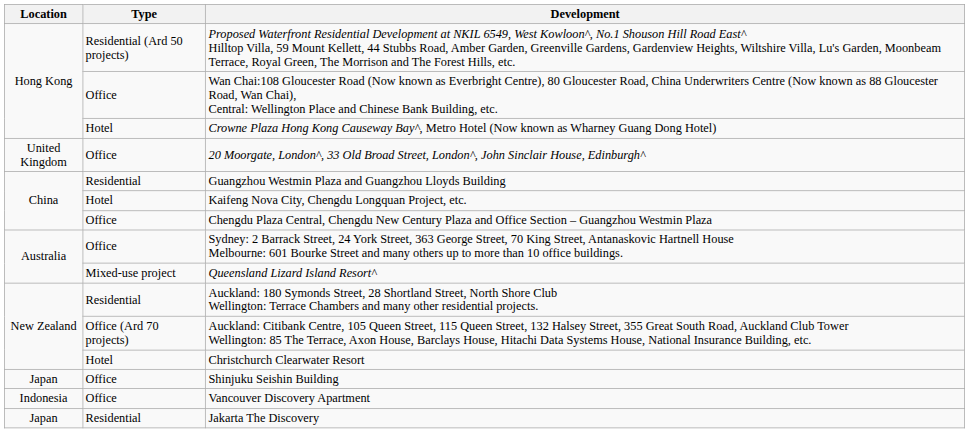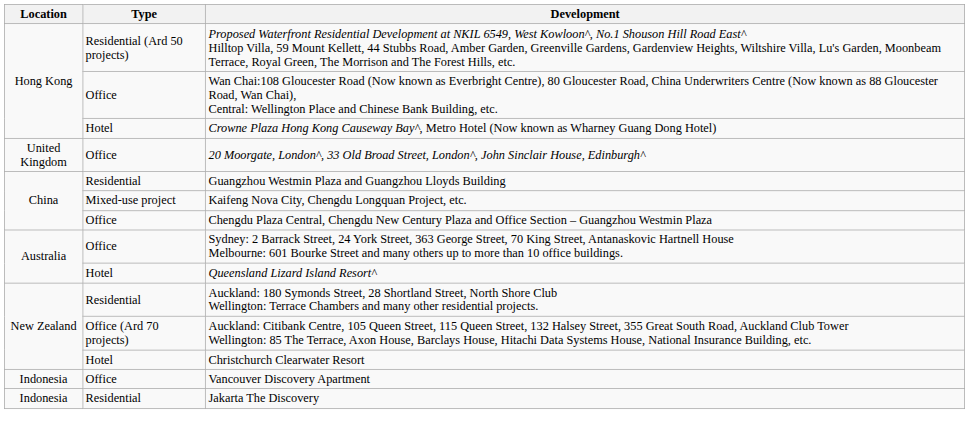 <table class="wikitable" style="text-align: left;">
 <tr>
 <th>Location</th>
 <th>Type</th>
 <th>Development</th>
 </tr>
 <tr>
 <td rowspan=3 style="text-align: center;">Hong Kong</td>
 <td>Residential (Ard 50 projects)</td>
 <td><em>Proposed Waterfront Residential Development at NKIL 6549</em>, <em>West Kowloon^</em>, <em>No.1 Shouson Hill Road East^</em><br>Hilltop Villa, 59 Mount Kellett, 44 Stubbs Road, Amber Garden, Greenville Gardens, Gardenview Heights, Wiltshire Villa, Lu's Garden, Moonbeam Terrace, Royal Green, The Morrison and The Forest Hills, etc.</td>
 </tr>
 <tr>
 <td>Office</td>
 <td>Wan Chai:108 Gloucester Road (Now known as Everbright Centre), 80 Gloucester Road,  China Underwriters Centre (Now known as 88 Gloucester Road, Wan Chai),<br>Central: Wellington Place and Chinese Bank Building, etc.</td>
 </tr>
 <tr>
 <td>Hotel</td>
 <td><em>Crowne Plaza Hong Kong Causeway Bay^</em>, Metro Hotel (Now known as Wharney Guang Dong Hotel)</td>
 </tr>
 <tr>
 <td style="text-align: center;">United Kingdom</td>
 <td>Office</td>
 <td><em>20 Moorgate, London^, 33 Old Broad Street, London^, John Sinclair House, Edinburgh^</em></td>
 </tr>
 <tr>
 <td rowspan=3 style="text-align: center;">China</td>
 <td>Residential</td>
 <td>Guangzhou Westmin Plaza and Guangzhou Lloyds Building</td>
 </tr>
 <tr>
-<td>Hotel</td>
+<td>Mixed-use project</td>
 <td>Kaifeng Nova City, Chengdu Longquan Project, etc.</td>
 </tr>
 <tr>
 <td>Office</td>
 <td>Chengdu Plaza Central, Chengdu New Century Plaza and Office Section – Guangzhou Westmin Plaza</td>
 </tr>
 <tr>
 <td rowspan=2 style="text-align: center;">Australia</td>
 <td>Office</td>
 <td>Sydney: 2 Barrack Street, 24 York Street, 363 George Street, 70 King Street, Antanaskovic Hartnell House<br>Melbourne: 601 Bourke Street and many others up to more than 10 office buildings.</td>
 </tr>
 <tr>
-<td>Mixed-use project</td>
+<td>Hotel</td>
 <td><em>Queensland Lizard Island Resort^</em></td>
 </tr>
 <tr>
 <td rowspan=3 style="text-align: center;">New Zealand</td>
 <td>Residential</td>
 <td>Auckland: 180 Symonds Street, 28 Shortland Street, North Shore Club<br>Wellington: Terrace Chambers and many other residential projects.</td>
 </tr>
 <tr>
 <td>Office (Ard 70 projects)</td>
 <td>Auckland: Citibank Centre, 105 Queen Street, 115 Queen Street, 132 Halsey Street, 355 Great South Road, Auckland Club Tower<br>Wellington: 85 The Terrace, Axon House, Barclays House, Hitachi Data Systems House, National Insurance Building, etc.</td>
 </tr>
 <tr>
 <td>Hotel</td>
 <td>Christchurch Clearwater Resort</td>
 </tr>
 <tr>
-<td style="text-align: center;">Japan</td>
-<td>Office</td>
-<td>Shinjuku Seishin Building</td>
-</tr>
-<tr>
 <td style="text-align: center;">Indonesia</td>
 <td>Office</td>
 <td>Vancouver Discovery Apartment</td>
 </tr>
 <tr>
-<td style="text-align: center;">Japan</td>
+<td style="text-align: center;">Indonesia</td>
 <td>Residential</td>
 <td>Jakarta The Discovery</td>
 </tr>
 </table>
